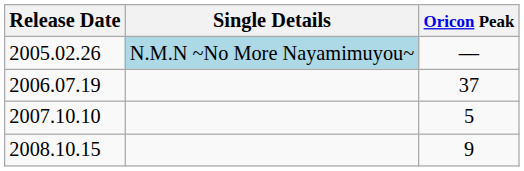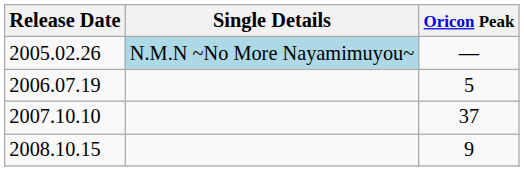 <table class="wikitable">
 <tr>
 <th>Release Date</th>
 <th>Single Details</th>
 <th><small><a href='#'>Oricon</a> Peak</small></th>
 </tr>
 <tr>
 <td>2005.02.26</td>
 <td style="background: lightblue;">N.M.N ~No More Nayamimuyou~</td>
 <td style="text-align:center;">—</td>
 </tr>
 <tr>
 <td>2006.07.19</td>
 <td></td>
-<td style="text-align:center;">37</td>
+<td style="text-align:center;">5</td>
 </tr>
 <tr>
 <td>2007.10.10</td>
 <td></td>
-<td style="text-align:center;">5</td>
+<td style="text-align:center;">37</td>
 </tr>
 <tr>
 <td>2008.10.15</td>
 <td></td>
 <td style="text-align:center;">9</td>
 </tr>
 </table>
